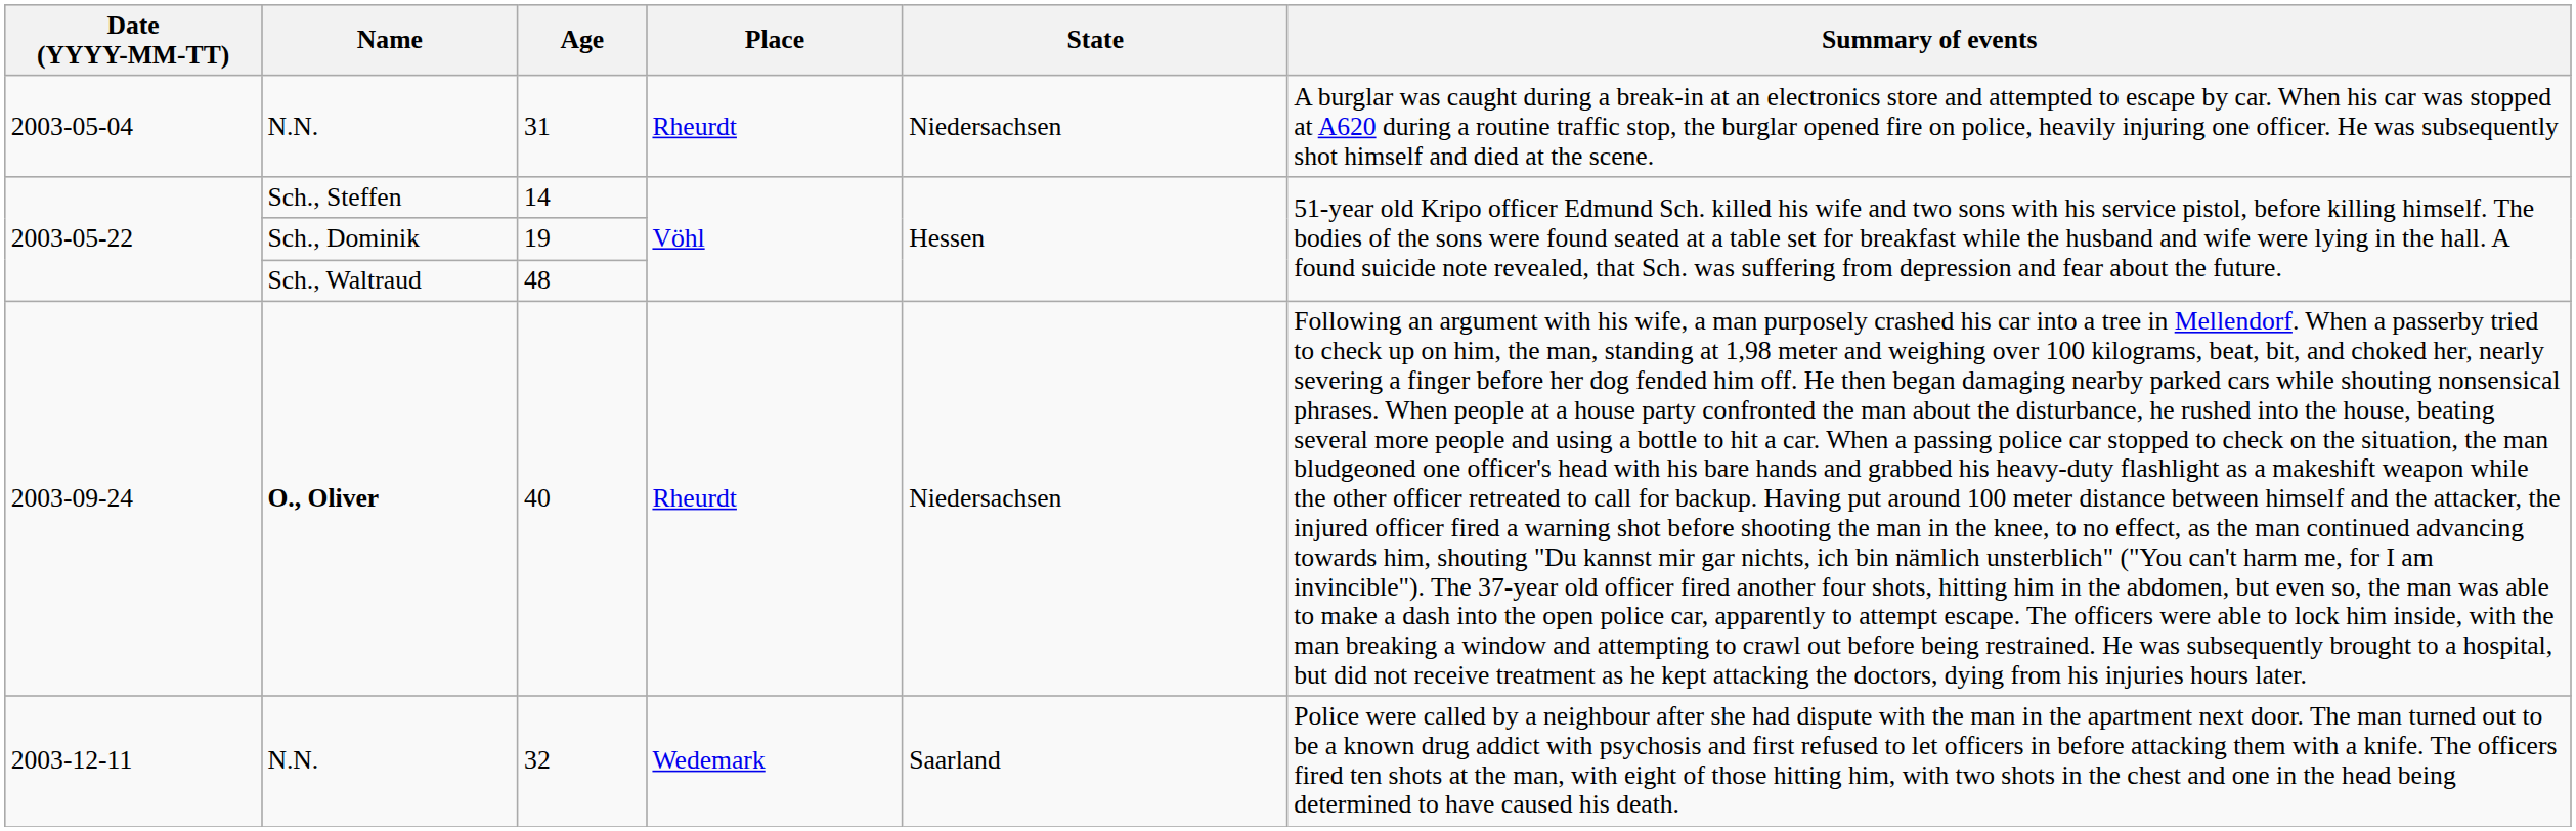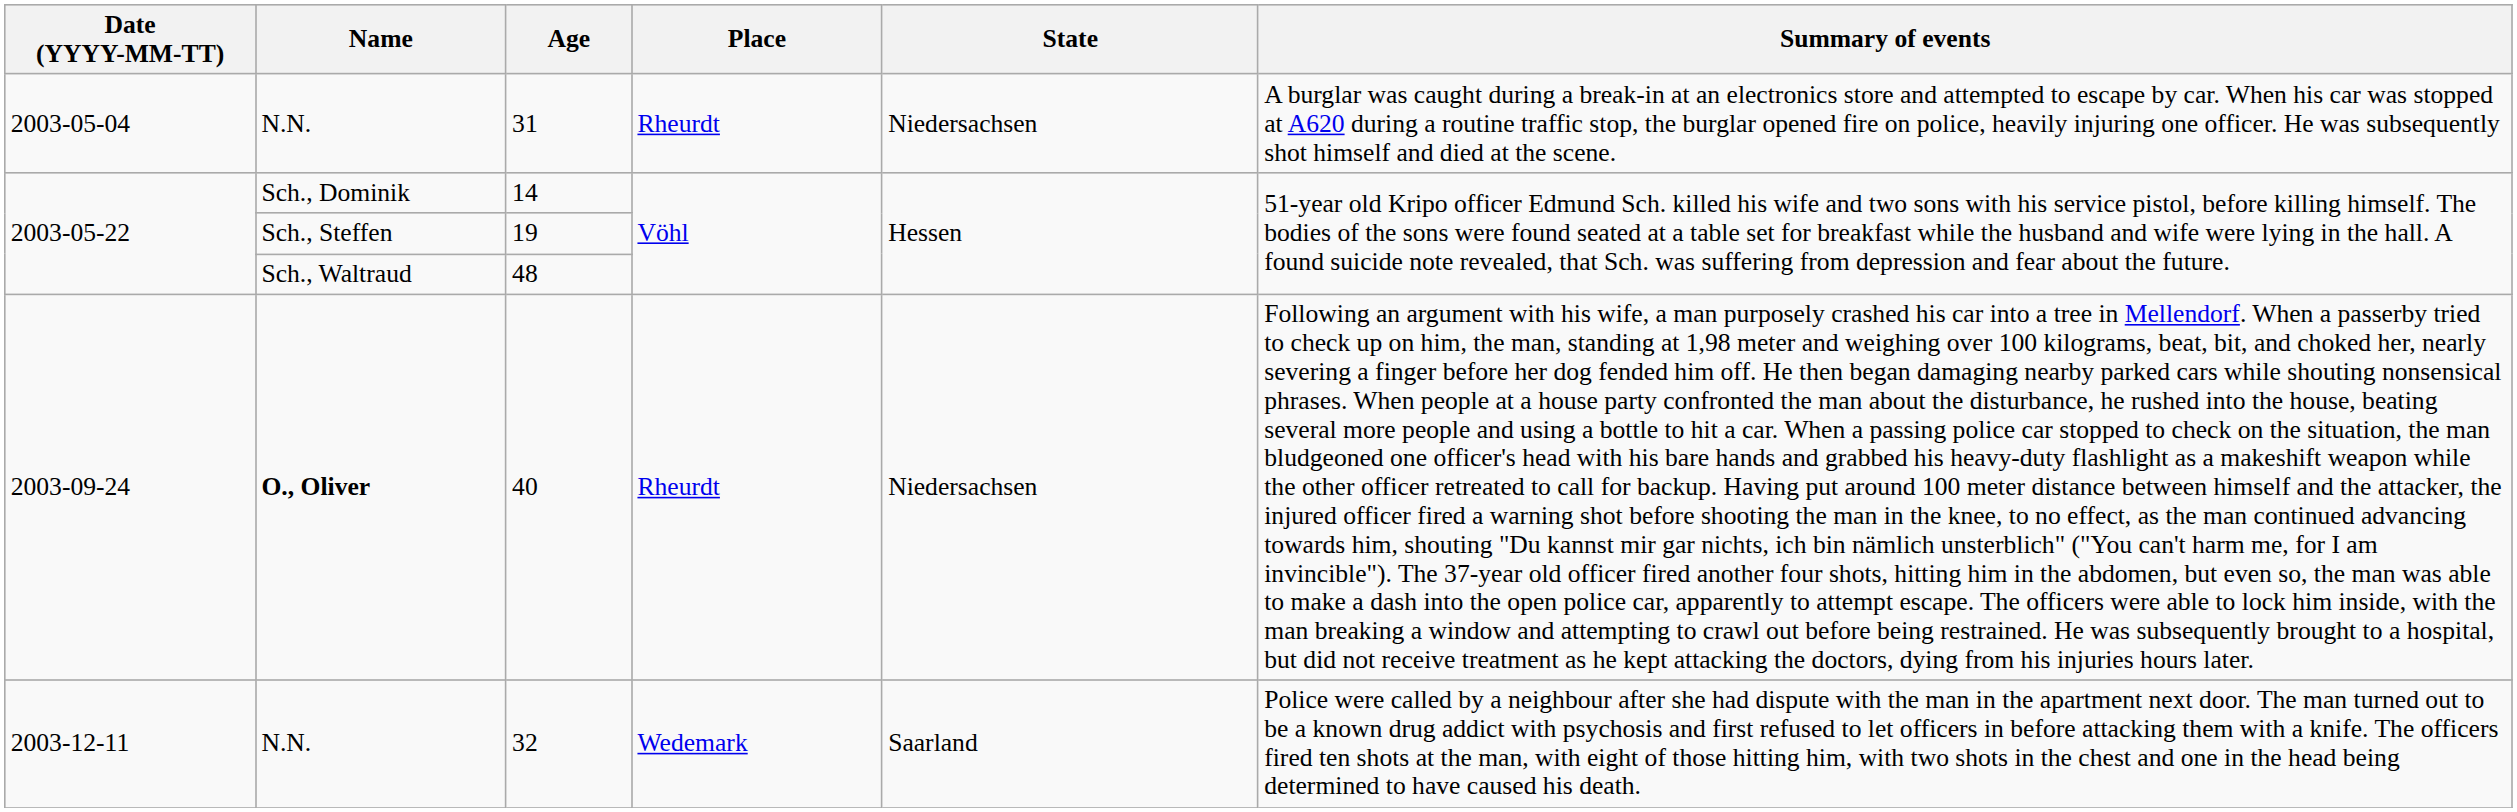 <table class="wikitable sortable static-row-numbers static-row-header-text">
 <tr>
 <th style="width:10%;">Date<br>(YYYY-MM-TT)</th>
 <th style="width:10%;">Name</th>
 <th style="width:5%;">Age</th>
 <th style="width:10%;">Place</th>
 <th style="width:15%;">State</th>
 <th style="width:50%;">Summary of events</th>
 </tr>
 <tr>
 <td>2003-05-04</td>
 <td>N.N.</td>
 <td>31</td>
 <td><a href='#'>Rheurdt</a></td>
 <td>Niedersachsen</td>
 <td>A burglar was caught during a break-in at an electronics store and attempted to escape by car. When his car was stopped at <a href='#'>A620</a> during a routine traffic stop, the burglar opened fire on police, heavily injuring one officer. He was subsequently shot himself and died at the scene.</td>
 </tr>
 <tr>
 <td rowspan=3>2003-05-22</td>
-<td>Sch., Steffen</td>
+<td>Sch., Dominik</td>
 <td>14</td>
 <td rowspan=3><a href='#'>Vöhl</a></td>
 <td rowspan=3>Hessen</td>
 <td rowspan="3">51-year old Kripo officer Edmund Sch. killed his wife and two sons with his service pistol, before killing himself. The bodies of the sons were found seated at a table set for breakfast while the husband and wife were lying in the hall. A found suicide note revealed, that Sch. was suffering from depression and fear about the future.</td>
 </tr>
 <tr>
-<td>Sch., Dominik</td>
+<td>Sch., Steffen</td>
 <td>19</td>
 </tr>
 <tr>
 <td>Sch., Waltraud</td>
 <td>48</td>
 </tr>
 <tr>
 <td>2003-09-24</td>
 <td><strong>O., Oliver</strong></td>
 <td>40</td>
 <td><a href='#'>Rheurdt</a></td>
 <td>Niedersachsen</td>
 <td>Following an argument with his wife, a man purposely crashed his car into a tree in <a href='#'>Mellendorf</a>. When a passerby tried to check up on him, the man, standing at 1,98 meter and weighing over 100 kilograms, beat, bit, and choked her, nearly severing a finger before her dog fended him off. He then began damaging nearby parked cars while shouting nonsensical phrases. When people at a house party confronted the man about the disturbance, he rushed into the house, beating several more people and using a bottle to hit a car. When a passing police car stopped to check on the situation, the man bludgeoned one officer's head with his bare hands and grabbed his heavy-duty flashlight as a makeshift weapon while the other officer retreated to call for backup. Having put around 100 meter distance between himself and the attacker, the injured officer fired a warning shot before shooting the man in the knee, to no effect, as the man continued advancing towards him, shouting "Du kannst mir gar nichts, ich bin nämlich unsterblich" ("You can't harm me, for I am invincible"). The 37-year old officer fired another four shots, hitting him in the abdomen, but even so, the man was able to make a dash into the open police car, apparently to attempt escape. The officers were able to lock him inside, with the man breaking a window and attempting to crawl out before being restrained. He was subsequently brought to a hospital, but did not receive treatment as he kept attacking the doctors, dying from his injuries hours later.</td>
 </tr>
 <tr>
 <td>2003-12-11</td>
 <td>N.N.</td>
 <td>32</td>
 <td><a href='#'>Wedemark</a></td>
 <td>Saarland</td>
 <td>Police were called by a neighbour after she had dispute with the man in the apartment next door. The man turned out to be a known drug addict with psychosis and first refused to let officers in before attacking them with a knife. The officers fired ten shots at the man, with eight of those hitting him, with two shots in the chest and one in the head being determined to have caused his death.</td>
 </tr>
 </table>
